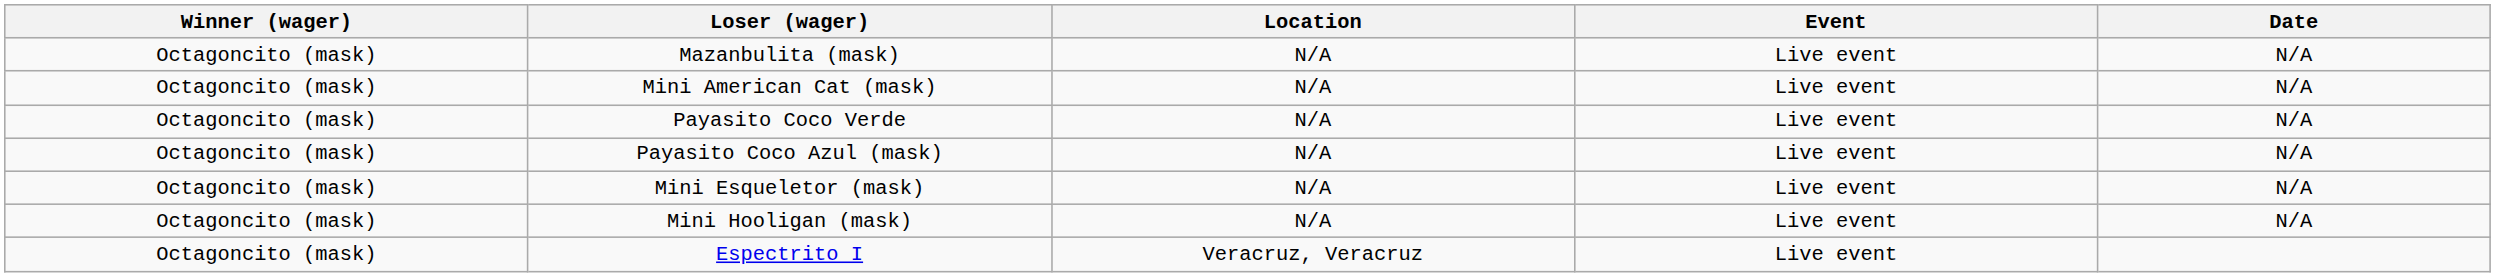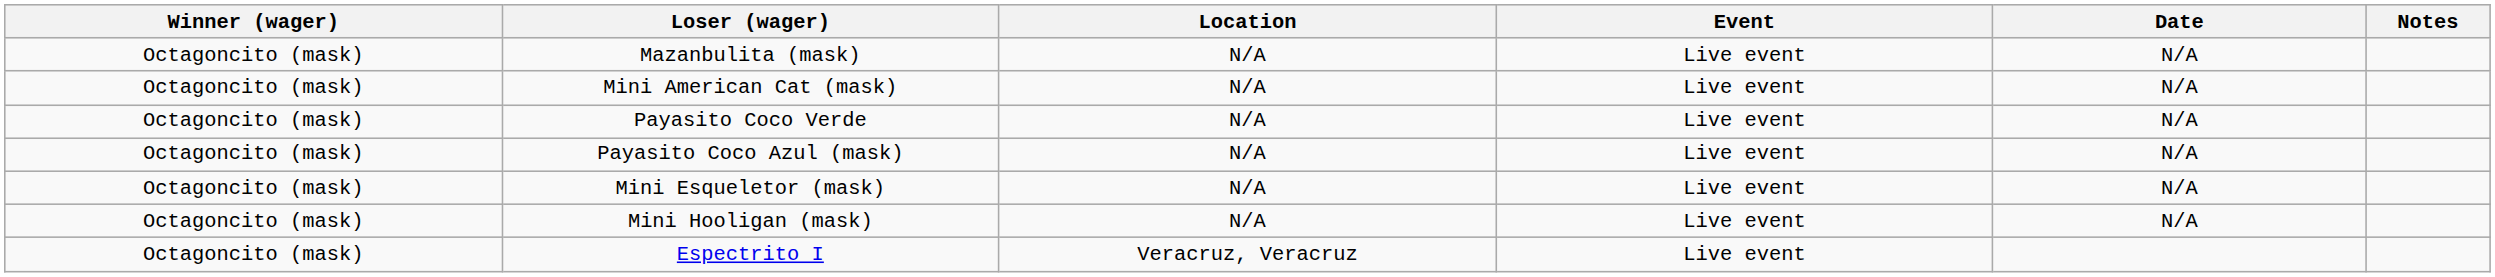 <table class="wikitable sortable" width=100%  style="text-align: center">
 <tr>
 <th width=20% scope="col">Winner (wager)</th>
 <th width=20% scope="col">Loser (wager)</th>
 <th width=20% scope="col">Location</th>
 <th width=20% scope="col">Event</th>
 <th width=15% scope="col">Date</th>
+<th class="unsortable" width=5% scope="col">Notes</th>
 </tr>
 <tr>
 <td>Octagoncito (mask)</td>
 <td>Mazanbulita (mask)</td>
 <td>N/A</td>
 <td>Live event</td>
 <td>N/A</td>
+<td></td>
 </tr>
 <tr>
 <td>Octagoncito (mask)</td>
 <td>Mini American Cat (mask)</td>
 <td>N/A</td>
 <td>Live event</td>
 <td>N/A</td>
+<td></td>
 </tr>
 <tr>
 <td>Octagoncito (mask)</td>
 <td>Payasito Coco Verde</td>
 <td>N/A</td>
 <td>Live event</td>
 <td>N/A</td>
+<td></td>
 </tr>
 <tr>
 <td>Octagoncito (mask)</td>
 <td>Payasito Coco Azul (mask)</td>
 <td>N/A</td>
 <td>Live event</td>
 <td>N/A</td>
+<td></td>
 </tr>
 <tr>
 <td>Octagoncito (mask)</td>
 <td>Mini Esqueletor (mask)</td>
 <td>N/A</td>
 <td>Live event</td>
 <td>N/A</td>
+<td></td>
 </tr>
 <tr>
 <td>Octagoncito (mask)</td>
 <td>Mini Hooligan (mask)</td>
 <td>N/A</td>
 <td>Live event</td>
 <td>N/A</td>
+<td></td>
 </tr>
 <tr>
 <td>Octagoncito (mask)</td>
 <td><a href='#'>Espectrito I</a></td>
 <td>Veracruz, Veracruz</td>
 <td>Live event</td>
 <td></td>
+<td></td>
 </tr>
 </table>
